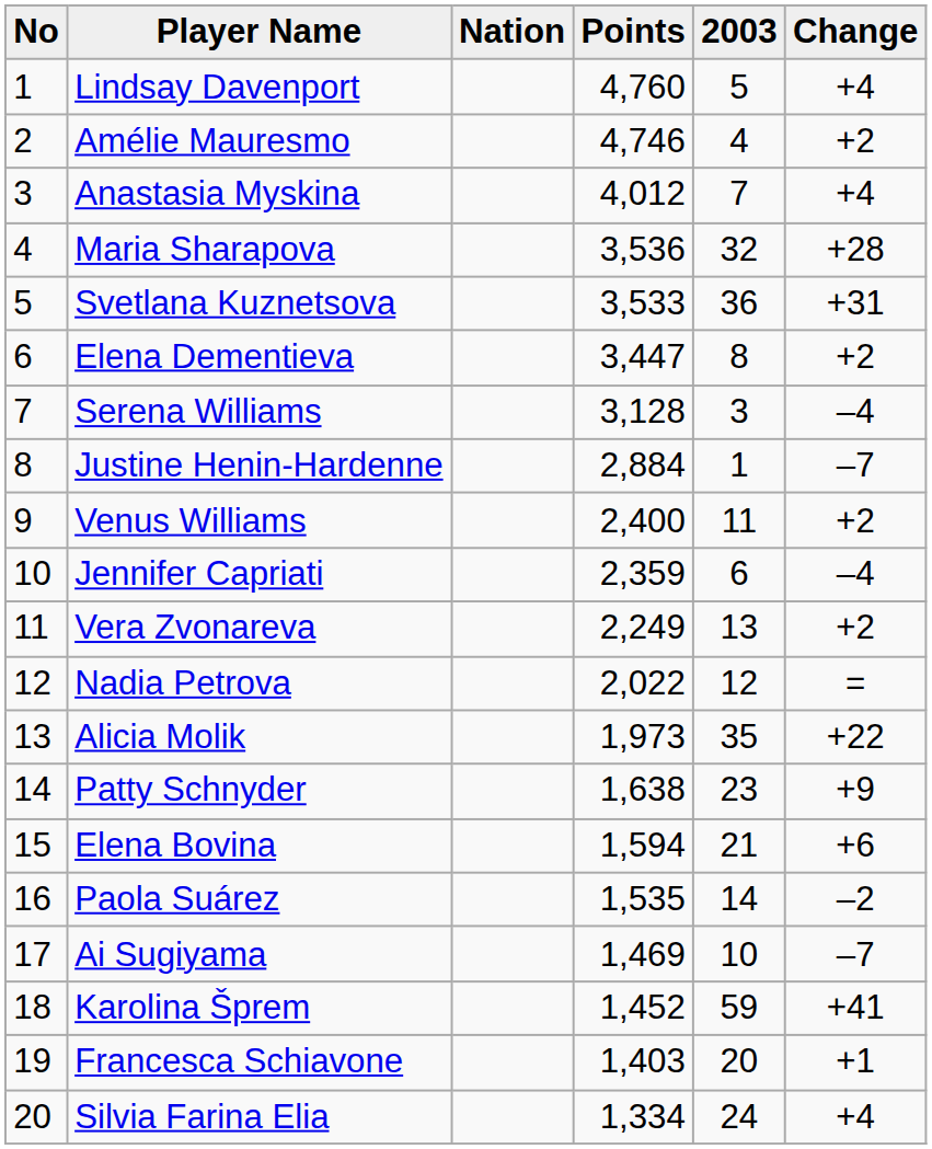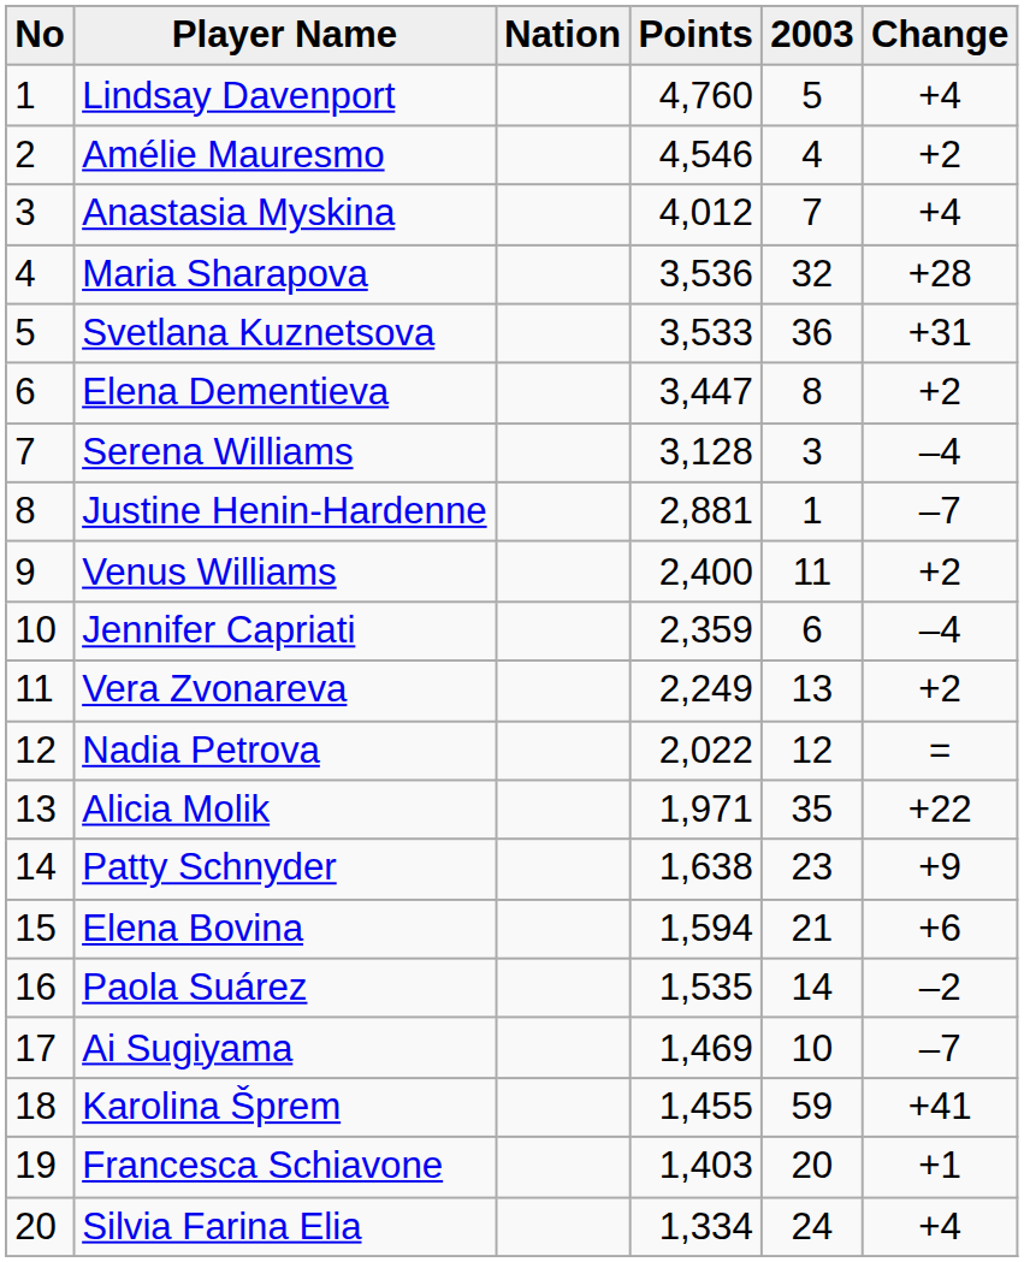 <table class="wikitable" style="font-size: 100%">
 <tr bgcolor="#efefef">
 <td align="center"><strong>No</strong></td>
 <td align="center"><strong>Player Name</strong></td>
 <td align="center"><strong>Nation</strong></td>
 <td align="center"><strong>Points</strong></td>
 <td align="center"><strong>2003</strong></td>
 <td align="center"><strong>Change</strong></td>
 </tr>
 <tr>
 <td>1</td>
 <td><a href='#'>Lindsay Davenport</a></td>
 <td></td>
 <td align="right">4,760</td>
 <td align="center">5</td>
 <td align="center">+4</td>
 </tr>
 <tr>
 <td>2</td>
 <td><a href='#'>Amélie Mauresmo</a></td>
 <td></td>
-<td align="right">4,746</td>
+<td align="right">4,546</td>
 <td align="center">4</td>
 <td align="center">+2</td>
 </tr>
 <tr>
 <td>3</td>
 <td><a href='#'>Anastasia Myskina</a></td>
 <td></td>
 <td align="right">4,012</td>
 <td align="center">7</td>
 <td align="center">+4</td>
 </tr>
 <tr>
 <td>4</td>
 <td><a href='#'>Maria Sharapova</a></td>
 <td></td>
 <td align="right">3,536</td>
 <td align="center">32</td>
 <td align="center">+28</td>
 </tr>
 <tr>
 <td>5</td>
 <td><a href='#'>Svetlana Kuznetsova</a></td>
 <td></td>
 <td align="right">3,533</td>
 <td align="center">36</td>
 <td align="center">+31</td>
 </tr>
 <tr>
 <td>6</td>
 <td><a href='#'>Elena Dementieva</a></td>
 <td></td>
 <td align="right">3,447</td>
 <td align="center">8</td>
 <td align="center">+2</td>
 </tr>
 <tr>
 <td>7</td>
 <td><a href='#'>Serena Williams</a></td>
 <td></td>
 <td align="right">3,128</td>
 <td align="center">3</td>
 <td align="center">–4</td>
 </tr>
 <tr>
 <td>8</td>
 <td><a href='#'>Justine Henin-Hardenne</a></td>
 <td></td>
-<td align="right">2,884</td>
+<td align="right">2,881</td>
 <td align="center">1</td>
 <td align="center">–7</td>
 </tr>
 <tr>
 <td>9</td>
 <td><a href='#'>Venus Williams</a></td>
 <td></td>
 <td align="right">2,400</td>
 <td align="center">11</td>
 <td align="center">+2</td>
 </tr>
 <tr>
 <td>10</td>
 <td><a href='#'>Jennifer Capriati</a></td>
 <td></td>
 <td align="right">2,359</td>
 <td align="center">6</td>
 <td align="center">–4</td>
 </tr>
 <tr>
 <td>11</td>
 <td><a href='#'>Vera Zvonareva</a></td>
 <td></td>
 <td align="right">2,249</td>
 <td align="center">13</td>
 <td align="center">+2</td>
 </tr>
 <tr>
 <td>12</td>
 <td><a href='#'>Nadia Petrova</a></td>
 <td></td>
 <td align="right">2,022</td>
 <td align="center">12</td>
 <td align="center">=</td>
 </tr>
 <tr>
 <td>13</td>
 <td><a href='#'>Alicia Molik</a></td>
 <td></td>
-<td align="right">1,973</td>
+<td align="right">1,971</td>
 <td align="center">35</td>
 <td align="center">+22</td>
 </tr>
 <tr>
 <td>14</td>
 <td><a href='#'>Patty Schnyder</a></td>
 <td></td>
 <td align="right">1,638</td>
 <td align="center">23</td>
 <td align="center">+9</td>
 </tr>
 <tr>
 <td>15</td>
 <td><a href='#'>Elena Bovina</a></td>
 <td></td>
 <td align="right">1,594</td>
 <td align="center">21</td>
 <td align="center">+6</td>
 </tr>
 <tr>
 <td>16</td>
 <td><a href='#'>Paola Suárez</a></td>
 <td></td>
 <td align="right">1,535</td>
 <td align="center">14</td>
 <td align="center">–2</td>
 </tr>
 <tr>
 <td>17</td>
 <td><a href='#'>Ai Sugiyama</a></td>
 <td></td>
 <td align="right">1,469</td>
 <td align="center">10</td>
 <td align="center">–7</td>
 </tr>
 <tr>
 <td>18</td>
 <td><a href='#'>Karolina Šprem</a></td>
 <td></td>
-<td align="right">1,452</td>
+<td align="right">1,455</td>
 <td align="center">59</td>
 <td align="center">+41</td>
 </tr>
 <tr>
 <td>19</td>
 <td><a href='#'>Francesca Schiavone</a></td>
 <td></td>
 <td align="right">1,403</td>
 <td align="center">20</td>
 <td align="center">+1</td>
 </tr>
 <tr>
 <td>20</td>
 <td><a href='#'>Silvia Farina Elia</a></td>
 <td></td>
 <td align="right">1,334</td>
 <td align="center">24</td>
 <td align="center">+4</td>
 </tr>
 <tr>
 </tr>
 </table>
